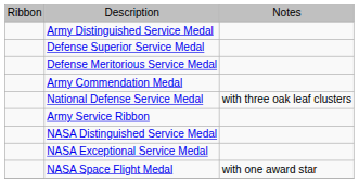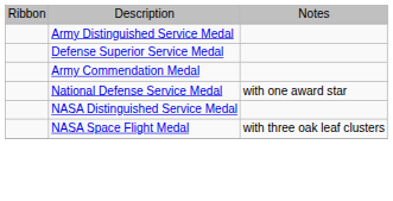 <table class="wikitable">
 <tr>
 <td bgcolor="silver" align="center">Ribbon</td>
 <td bgcolor="silver" align="center">Description</td>
 <td bgcolor="silver" align="center">Notes</td>
 </tr>
 <tr>
 <td></td>
 <td><a href='#'>Army Distinguished Service Medal</a></td>
 <td></td>
 </tr>
 <tr>
 <td></td>
 <td><a href='#'>Defense Superior Service Medal</a></td>
 <td></td>
 </tr>
 <tr>
 <td></td>
-<td><a href='#'>Defense Meritorious Service Medal</a></td>
-<td></td>
-</tr>
-<tr>
-<td></td>
 <td><a href='#'>Army Commendation Medal</a></td>
 <td></td>
 </tr>
 <tr>
 <td></td>
 <td><a href='#'>National Defense Service Medal</a></td>
-<td>with three oak leaf clusters</td>
-</tr>
-<tr>
-<td></td>
-<td><a href='#'>Army Service Ribbon</a></td>
-<td></td>
+<td>with one award star</td>
 </tr>
 <tr>
 <td></td>
 <td><a href='#'>NASA Distinguished Service Medal</a></td>
 <td></td>
 </tr>
 <tr>
 <td></td>
-<td><a href='#'>NASA Exceptional Service Medal</a></td>
-<td></td>
-</tr>
-<tr>
-<td></td>
 <td><a href='#'>NASA Space Flight Medal</a></td>
-<td>with one award star</td>
+<td>with three oak leaf clusters</td>
 </tr>
 <tr>
 </tr>
 </table>
